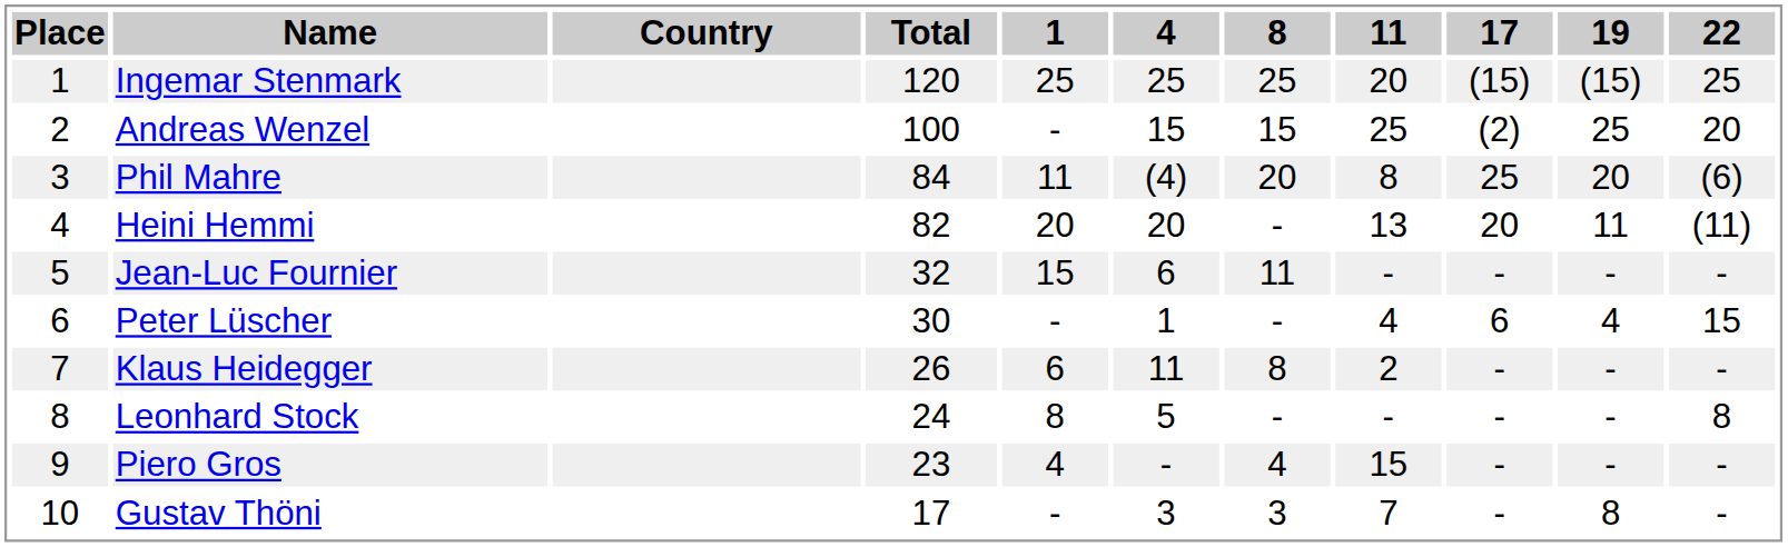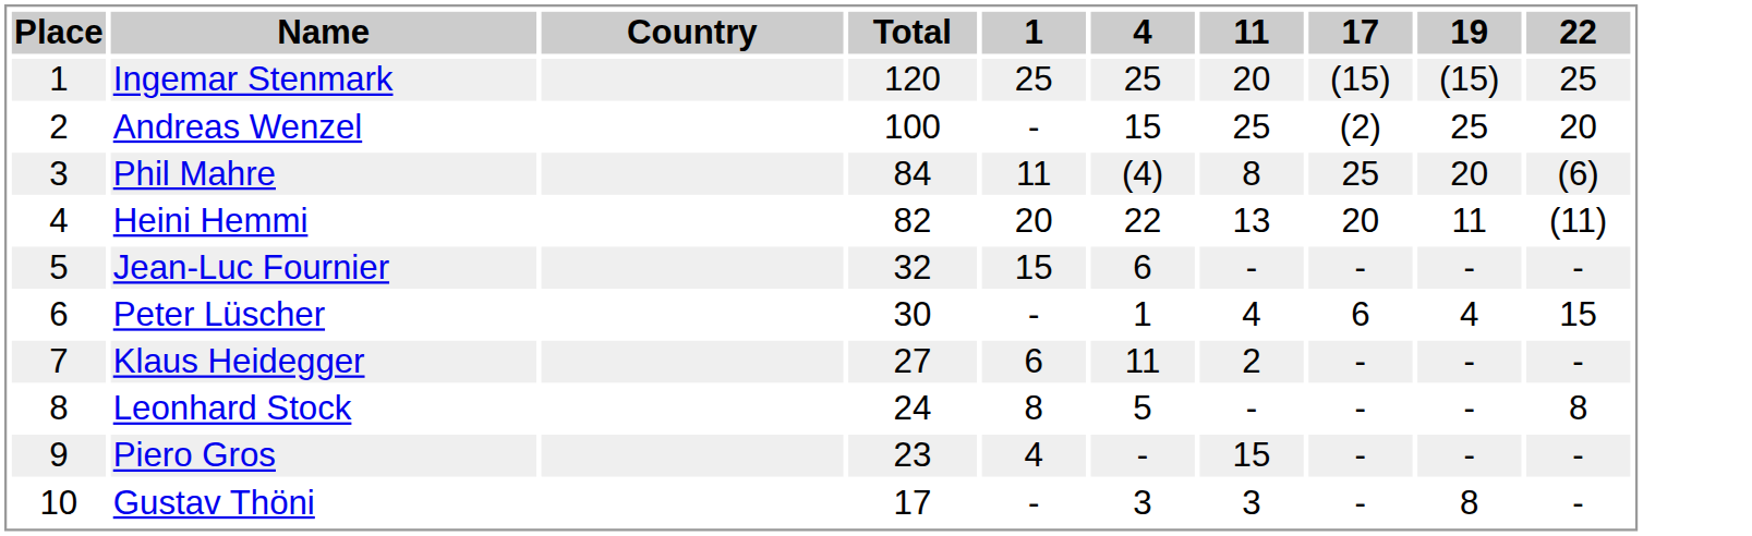 <table border="0" style="border: 1px solid #999; background-color:#FFFFFF; text-align:center; font-size:86%; line-height:15px;">
 <tr align="center" bgcolor="#CCCCCC">
 <th width=35>Place</th>
 <th width=170>Name</th>
 <th width=120>Country</th>
 <th width=50>Total</th>
 <th width=40>1</th>
 <th width=40>4</th>
-<th width=40>8</th>
 <th width=40>11</th>
 <th width=40>17</th>
 <th width=40>19</th>
 <th width=40>22</th>
 </tr>
 <tr bgcolor="#EFEFEF">
 <td>1</td>
 <td align="left"><a href='#'>Ingemar Stenmark</a></td>
 <td align="left"></td>
 <td>120</td>
-<td>25</td>
 <td>25</td>
 <td>25</td>
 <td>20</td>
 <td>(15)</td>
 <td>(15)</td>
 <td>25</td>
 </tr>
 <tr>
 <td>2</td>
 <td align="left"><a href='#'>Andreas Wenzel</a></td>
 <td align="left"></td>
 <td>100</td>
 <td>-</td>
 <td>15</td>
-<td>15</td>
 <td>25</td>
 <td>(2)</td>
 <td>25</td>
 <td>20</td>
 </tr>
 <tr bgcolor="#EFEFEF">
 <td>3</td>
 <td align="left"><a href='#'>Phil Mahre</a></td>
 <td align="left"></td>
 <td>84</td>
 <td>11</td>
 <td>(4)</td>
-<td>20</td>
 <td>8</td>
 <td>25</td>
 <td>20</td>
 <td>(6)</td>
 </tr>
 <tr>
 <td>4</td>
 <td align="left"><a href='#'>Heini Hemmi</a></td>
 <td align="left"></td>
 <td>82</td>
 <td>20</td>
-<td>20</td>
-<td>-</td>
+<td>22</td>
 <td>13</td>
 <td>20</td>
 <td>11</td>
 <td>(11)</td>
 </tr>
 <tr bgcolor="#EFEFEF">
 <td>5</td>
 <td align="left"><a href='#'>Jean-Luc Fournier</a></td>
 <td align="left"></td>
 <td>32</td>
 <td>15</td>
 <td>6</td>
-<td>11</td>
 <td>-</td>
 <td>-</td>
 <td>-</td>
 <td>-</td>
 </tr>
 <tr>
 <td>6</td>
 <td align="left"><a href='#'>Peter Lüscher</a></td>
 <td align="left"></td>
 <td>30</td>
 <td>-</td>
 <td>1</td>
-<td>-</td>
 <td>4</td>
 <td>6</td>
 <td>4</td>
 <td>15</td>
 </tr>
 <tr bgcolor="#EFEFEF">
 <td>7</td>
 <td align="left"><a href='#'>Klaus Heidegger</a></td>
 <td align="left"></td>
-<td>26</td>
+<td>27</td>
 <td>6</td>
 <td>11</td>
-<td>8</td>
 <td>2</td>
 <td>-</td>
 <td>-</td>
 <td>-</td>
 </tr>
 <tr>
 <td>8</td>
 <td align="left"><a href='#'>Leonhard Stock</a></td>
 <td align="left"></td>
 <td>24</td>
 <td>8</td>
 <td>5</td>
 <td>-</td>
 <td>-</td>
 <td>-</td>
-<td>-</td>
 <td>8</td>
 </tr>
 <tr bgcolor="#EFEFEF">
 <td>9</td>
 <td align="left"><a href='#'>Piero Gros</a></td>
 <td align="left"></td>
 <td>23</td>
 <td>4</td>
 <td>-</td>
-<td>4</td>
 <td>15</td>
 <td>-</td>
 <td>-</td>
 <td>-</td>
 </tr>
 <tr>
 <td>10</td>
 <td align="left"><a href='#'>Gustav Thöni</a></td>
 <td align="left"></td>
 <td>17</td>
 <td>-</td>
 <td>3</td>
 <td>3</td>
-<td>7</td>
 <td>-</td>
 <td>8</td>
 <td>-</td>
 </tr>
 </table>
